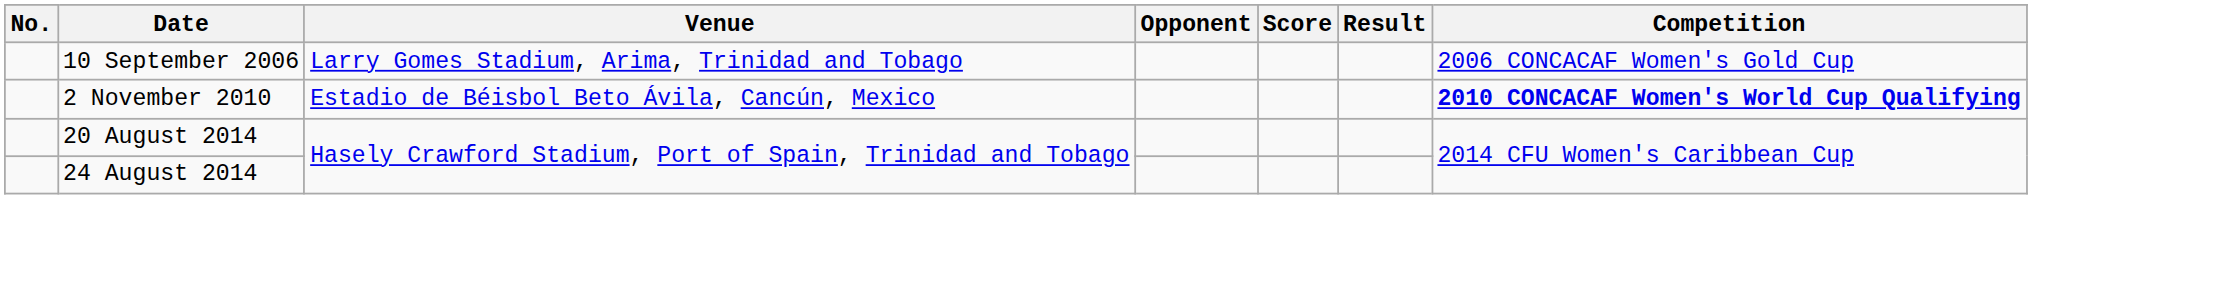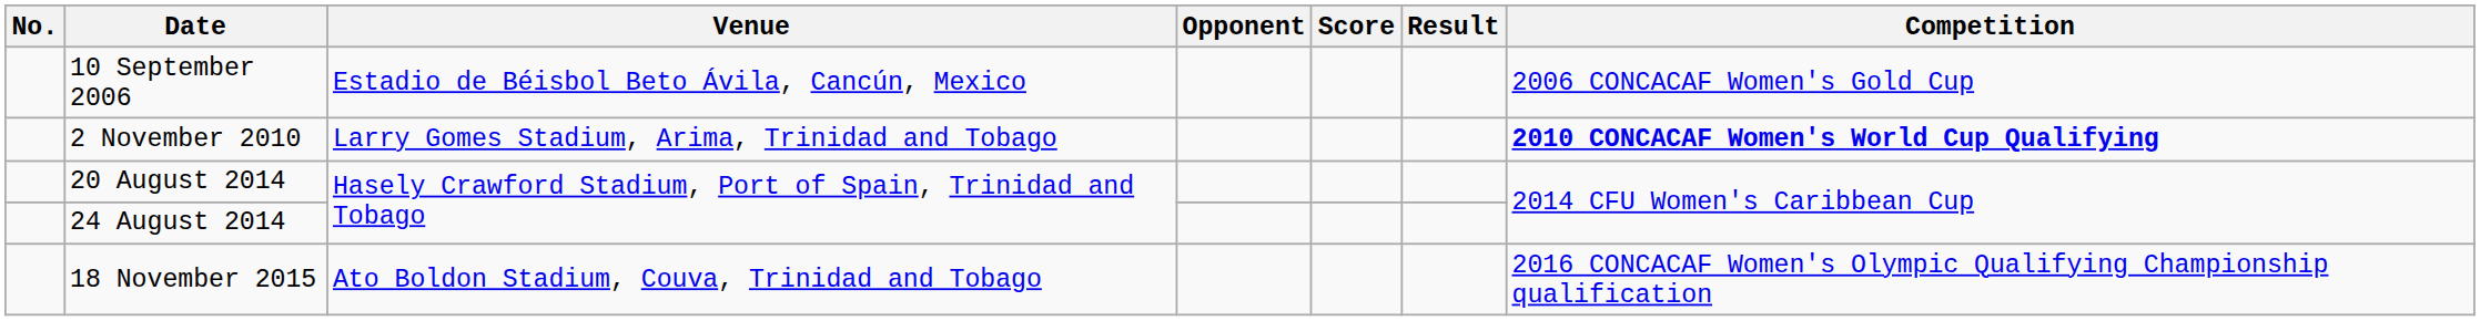 <table class="wikitable">
 <tr>
 <th>No.</th>
 <th>Date</th>
 <th>Venue</th>
 <th>Opponent</th>
 <th>Score</th>
 <th>Result</th>
 <th>Competition</th>
 </tr>
 <tr>
 <td></td>
 <td>10 September 2006</td>
-<td><a href='#'>Larry Gomes Stadium</a>, <a href='#'>Arima</a>, <a href='#'>Trinidad and Tobago</a></td>
+<td><a href='#'>Estadio de Béisbol Beto Ávila</a>, <a href='#'>Cancún</a>, <a href='#'>Mexico</a></td>
 <td></td>
 <td></td>
 <td></td>
 <td><a href='#'>2006 CONCACAF Women's Gold Cup</a></td>
 </tr>
 <tr>
 <td></td>
 <td>2 November 2010</td>
-<td><a href='#'>Estadio de Béisbol Beto Ávila</a>, <a href='#'>Cancún</a>, <a href='#'>Mexico</a></td>
+<td><a href='#'>Larry Gomes Stadium</a>, <a href='#'>Arima</a>, <a href='#'>Trinidad and Tobago</a></td>
 <td></td>
 <td></td>
 <td></td>
 <td><strong><a href='#'>2010 CONCACAF Women's World Cup Qualifying</a></strong></td>
 </tr>
 <tr>
 <td></td>
 <td>20 August 2014</td>
 <td rowspan=2><a href='#'>Hasely Crawford Stadium</a>, <a href='#'>Port of Spain</a>, <a href='#'>Trinidad and Tobago</a></td>
 <td></td>
 <td></td>
 <td></td>
 <td rowspan=2><a href='#'>2014 CFU Women's Caribbean Cup</a></td>
 </tr>
 <tr>
 <td></td>
 <td>24 August 2014</td>
 <td></td>
 <td></td>
 <td></td>
 </tr>
+<tr>
+<td></td>
+<td>18 November 2015</td>
+<td><a href='#'>Ato Boldon Stadium</a>, <a href='#'>Couva</a>, <a href='#'>Trinidad and Tobago</a></td>
+<td></td>
+<td></td>
+<td></td>
+<td><a href='#'>2016 CONCACAF Women's Olympic Qualifying Championship qualification</a></td>
+</tr>
 </table>
